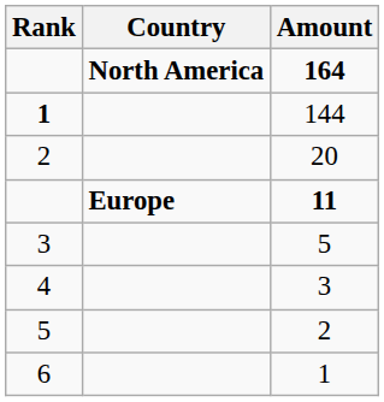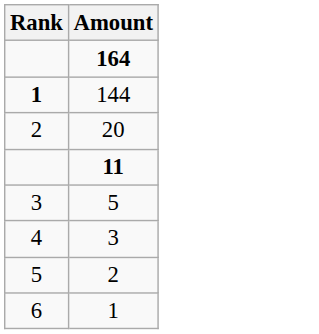 <table class="wikitable" style="text-align: center;">
 <tr>
 <th>Rank</th>
-<th>Country</th>
 <th>Amount</th>
 </tr>
 <tr>
 <td></td>
-<td style="text-align: left;"><strong>North America</strong></td>
 <td><strong>164</strong></td>
 </tr>
 <tr>
 <td><strong>1</strong></td>
-<td style="text-align: left;"></td>
 <td>144</td>
 </tr>
 <tr>
 <td>2</td>
-<td style="text-align: left;"></td>
 <td>20</td>
 </tr>
 <tr>
 <td></td>
-<td style="text-align: left;"><strong>Europe</strong></td>
 <td><strong>11</strong></td>
 </tr>
 <tr>
 <td>3</td>
-<td style="text-align: left;"></td>
 <td>5</td>
 </tr>
 <tr>
 <td>4</td>
-<td style="text-align: left;"></td>
 <td>3</td>
 </tr>
 <tr>
 <td>5</td>
-<td style="text-align: left;"></td>
 <td>2</td>
 </tr>
 <tr>
 <td>6</td>
-<td style="text-align: left;"></td>
 <td>1</td>
 </tr>
 </table>
